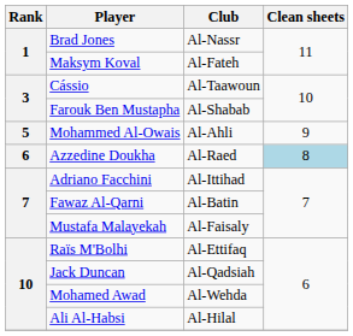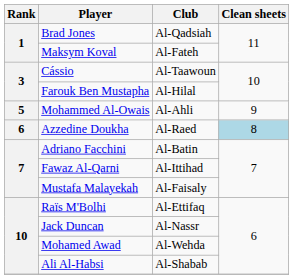 <table class=wikitable>
 <tr>
 <th>Rank</th>
 <th>Player</th>
 <th>Club</th>
 <th>Clean sheets</th>
 </tr>
 <tr>
 <th rowspan=2>1</th>
 <td> <a href='#'>Brad Jones</a></td>
-<td>Al-Nassr</td>
+<td>Al-Qadsiah</td>
 <td align=center rowspan=2>11</td>
 </tr>
 <tr>
 <td> <a href='#'>Maksym Koval</a></td>
 <td>Al-Fateh</td>
 </tr>
 <tr>
 <th rowspan=2>3</th>
 <td> <a href='#'>Cássio</a></td>
 <td>Al-Taawoun</td>
 <td align=center rowspan=2>10</td>
 </tr>
 <tr>
 <td> <a href='#'>Farouk Ben Mustapha</a></td>
-<td>Al-Shabab</td>
+<td>Al-Hilal</td>
 </tr>
 <tr>
 <th>5</th>
 <td> <a href='#'>Mohammed Al-Owais</a></td>
 <td>Al-Ahli</td>
 <td align=center>9</td>
 </tr>
 <tr>
 <th>6</th>
 <td> <a href='#'>Azzedine Doukha</a></td>
 <td>Al-Raed</td>
 <td align=center style="background: lightblue;">8</td>
 </tr>
 <tr>
 <th rowspan=3>7</th>
 <td> <a href='#'>Adriano Facchini</a></td>
-<td>Al-Ittihad</td>
+<td>Al-Batin</td>
 <td align=center rowspan=3>7</td>
 </tr>
 <tr>
 <td> <a href='#'>Fawaz Al-Qarni</a></td>
-<td>Al-Batin</td>
+<td>Al-Ittihad</td>
 </tr>
 <tr>
 <td> <a href='#'>Mustafa Malayekah</a></td>
 <td>Al-Faisaly</td>
 </tr>
 <tr>
 <th rowspan=4>10</th>
 <td> <a href='#'>Raïs M'Bolhi</a></td>
 <td>Al-Ettifaq</td>
 <td align=center rowspan=4>6</td>
 </tr>
 <tr>
 <td> <a href='#'>Jack Duncan</a></td>
-<td>Al-Qadsiah</td>
+<td>Al-Nassr</td>
 </tr>
 <tr>
 <td> <a href='#'>Mohamed Awad</a></td>
 <td>Al-Wehda</td>
 </tr>
 <tr>
 <td> <a href='#'>Ali Al-Habsi</a></td>
-<td>Al-Hilal</td>
+<td>Al-Shabab</td>
 </tr>
 <tr>
 </tr>
 </table>
